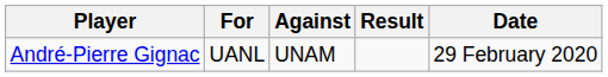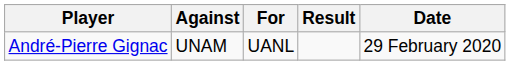 <table class="wikitable sortable">
 <tr>
 <th>Player</th>
+<th>Against</th>
 <th>For</th>
-<th>Against</th>
 <th align=center>Result</th>
 <th>Date</th>
 </tr>
 <tr>
 <td> <a href='#'>André-Pierre Gignac</a></td>
+<td>UNAM</td>
 <td>UANL</td>
-<td>UNAM</td>
 <td></td>
 <td>29 February 2020</td>
 </tr>
 </table>
